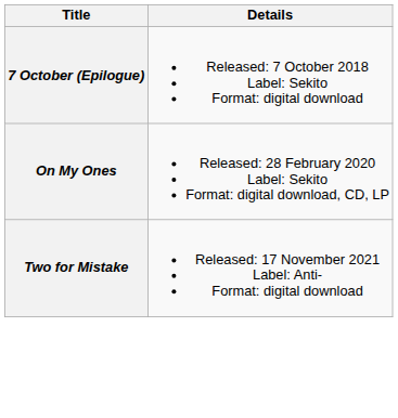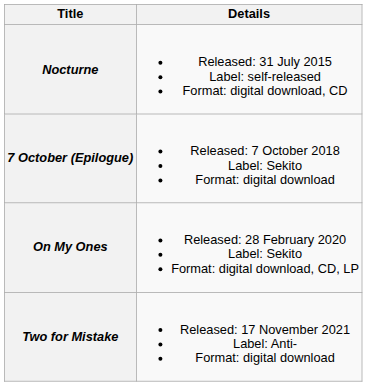 <table class="wikitable plainrowheaders" style="text-align:center;" border="1">
 <tr>
 <th>Title</th>
 <th>Details</th>
+</tr>
+<tr>
+<th scope="row"><em>Nocturne</em></th>
+<td><br><ul><li>Released: 31 July 2015</li><li>Label: self-released</li><li>Format: digital download, CD</li></ul></td>
 </tr>
 <tr>
 <th scope="row"><em>7 October (Epilogue)</em></th>
 <td><br><ul><li>Released: 7 October 2018</li><li>Label: Sekito</li><li>Format: digital download</li></ul></td>
 </tr>
 <tr>
 <th scope="row"><em>On My Ones</em></th>
 <td><br><ul><li>Released: 28 February 2020</li><li>Label: Sekito</li><li>Format: digital download, CD, LP</li></ul></td>
 </tr>
 <tr>
 <th scope="row"><em>Two for Mistake</em></th>
 <td><br><ul><li>Released: 17 November 2021</li><li>Label: Anti-</li><li>Format: digital download</li></ul></td>
 </tr>
 </table>
